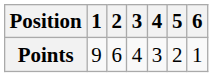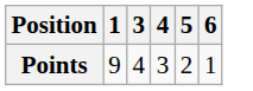 <table class="wikitable">
 <tr align="center">
 <th><strong>Position</strong></th>
 <th>1</th>
-<th>2</th>
 <th>3</th>
 <th>4</th>
 <th>5</th>
 <th>6</th>
 </tr>
 <tr align="center">
 <th><strong>Points</strong></th>
 <td>9</td>
-<td>6</td>
 <td>4</td>
 <td>3</td>
 <td>2</td>
 <td>1</td>
 </tr>
 </table>
